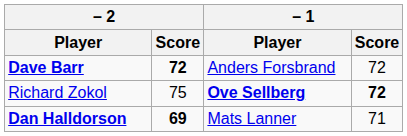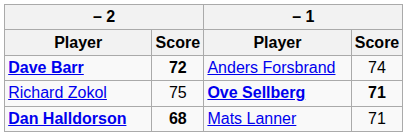 <table class=wikitable>
 <tr>
 <th colspan=2> – 2</th>
 <th colspan=2> – 1</th>
 </tr>
 <tr>
 <th width=140>Player</th>
 <th>Score</th>
 <th width=140>Player</th>
 <th>Score</th>
 </tr>
 <tr>
 <td><strong><a href='#'>Dave Barr</a></strong></td>
 <td align=center><strong>72</strong></td>
 <td><a href='#'>Anders Forsbrand</a></td>
-<td align=center>72</td>
+<td align=center>74</td>
 </tr>
 <tr>
 <td><a href='#'>Richard Zokol</a></td>
 <td align=center>75</td>
 <td><strong><a href='#'>Ove Sellberg</a></strong></td>
-<td align=center><strong>72</strong></td>
+<td align=center><strong>71</strong></td>
 </tr>
 <tr>
 <td><strong><a href='#'>Dan Halldorson</a></strong></td>
-<td align=center><strong>69</strong></td>
+<td align=center><strong>68</strong></td>
 <td><a href='#'>Mats Lanner</a></td>
 <td align=center>71</td>
 </tr>
 </table>
